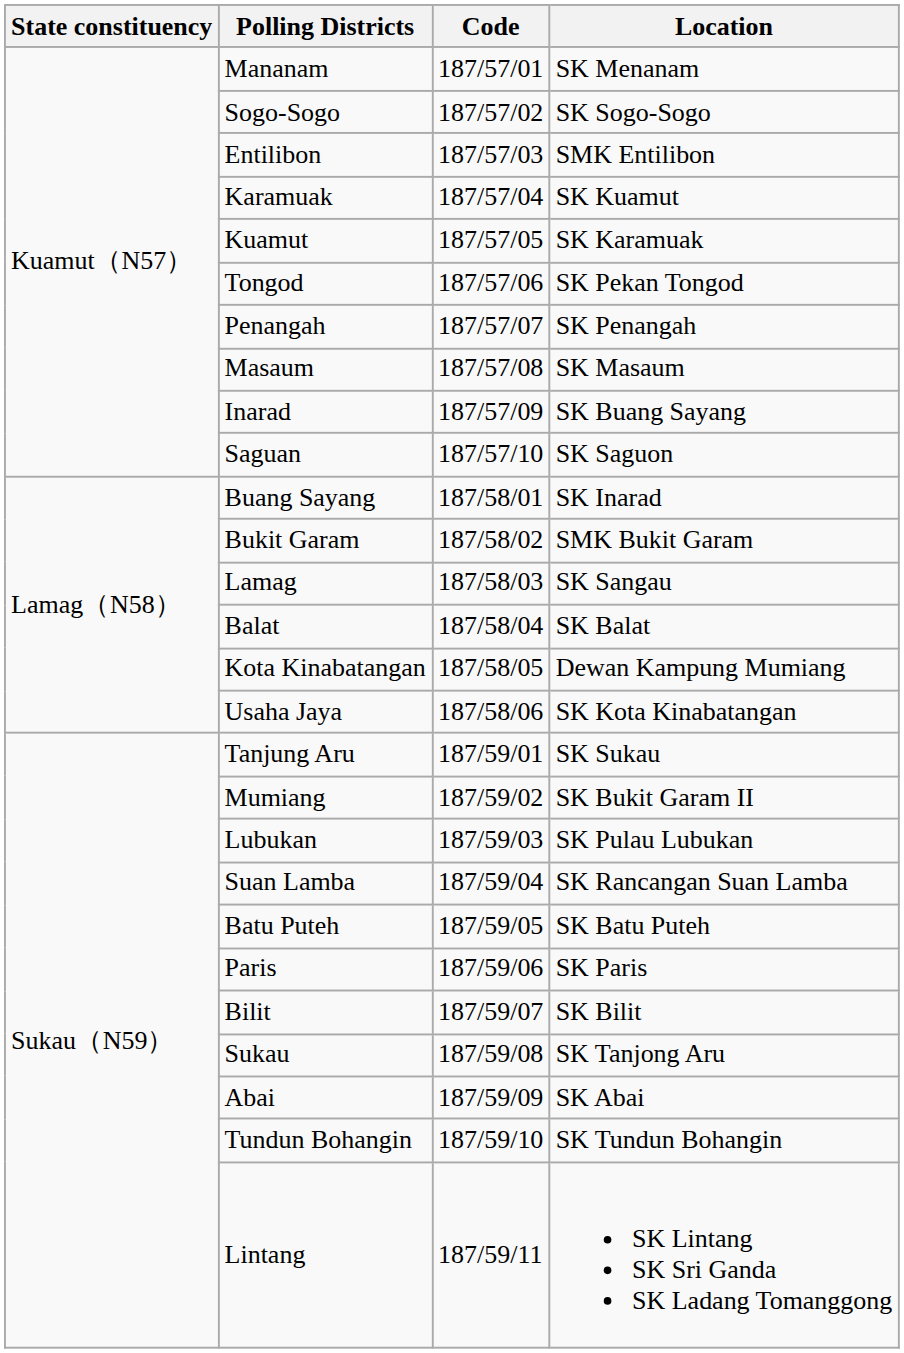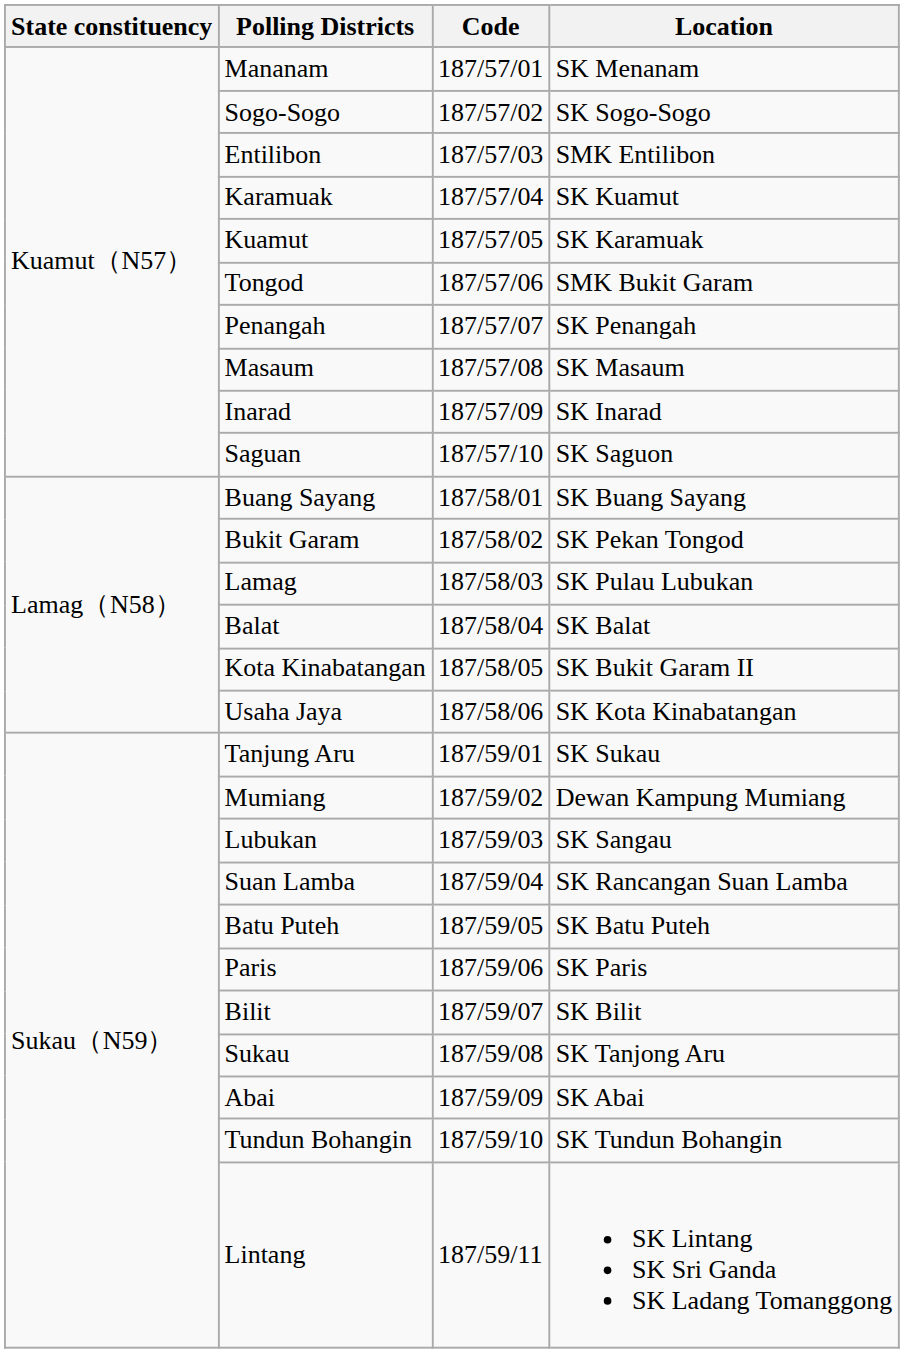 <table class="wikitable sortable mw-collapsible" style="white-space:nowrap;font-size:85%">
 <tr>
 <th>State constituency</th>
 <th>Polling Districts</th>
 <th>Code</th>
 <th>Location</th>
 </tr>
 <tr>
 <td rowspan="10">Kuamut（N57）</td>
 <td>Mananam</td>
 <td>187/57/01</td>
 <td>SK Menanam</td>
 </tr>
 <tr>
 <td>Sogo-Sogo</td>
 <td>187/57/02</td>
 <td>SK Sogo-Sogo</td>
 </tr>
 <tr>
 <td>Entilibon</td>
 <td>187/57/03</td>
 <td>SMK Entilibon</td>
 </tr>
 <tr>
 <td>Karamuak</td>
 <td>187/57/04</td>
 <td>SK Kuamut</td>
 </tr>
 <tr>
 <td>Kuamut</td>
 <td>187/57/05</td>
 <td>SK Karamuak</td>
 </tr>
 <tr>
 <td>Tongod</td>
 <td>187/57/06</td>
-<td>SK Pekan Tongod</td>
+<td>SMK Bukit Garam</td>
 </tr>
 <tr>
 <td>Penangah</td>
 <td>187/57/07</td>
 <td>SK Penangah</td>
 </tr>
 <tr>
 <td>Masaum</td>
 <td>187/57/08</td>
 <td>SK Masaum</td>
 </tr>
 <tr>
 <td>Inarad</td>
 <td>187/57/09</td>
-<td>SK Buang Sayang</td>
+<td>SK Inarad</td>
 </tr>
 <tr>
 <td>Saguan</td>
 <td>187/57/10</td>
 <td>SK Saguon</td>
 </tr>
 <tr>
 <td rowspan="6">Lamag（N58）</td>
 <td>Buang Sayang</td>
 <td>187/58/01</td>
-<td>SK Inarad</td>
+<td>SK Buang Sayang</td>
 </tr>
 <tr>
 <td>Bukit Garam</td>
 <td>187/58/02</td>
-<td>SMK Bukit Garam</td>
+<td>SK Pekan Tongod</td>
 </tr>
 <tr>
 <td>Lamag</td>
 <td>187/58/03</td>
-<td>SK Sangau</td>
+<td>SK Pulau Lubukan</td>
 </tr>
 <tr>
 <td>Balat</td>
 <td>187/58/04</td>
 <td>SK Balat</td>
 </tr>
 <tr>
 <td>Kota Kinabatangan</td>
 <td>187/58/05</td>
-<td>Dewan Kampung Mumiang</td>
+<td>SK Bukit Garam II</td>
 </tr>
 <tr>
 <td>Usaha Jaya</td>
 <td>187/58/06</td>
 <td>SK Kota Kinabatangan</td>
 </tr>
 <tr>
 <td rowspan="11">Sukau（N59）</td>
 <td>Tanjung Aru</td>
 <td>187/59/01</td>
 <td>SK Sukau</td>
 </tr>
 <tr>
 <td>Mumiang</td>
 <td>187/59/02</td>
-<td>SK Bukit Garam II</td>
+<td>Dewan Kampung Mumiang</td>
 </tr>
 <tr>
 <td>Lubukan</td>
 <td>187/59/03</td>
-<td>SK Pulau Lubukan</td>
+<td>SK Sangau</td>
 </tr>
 <tr>
 <td>Suan Lamba</td>
 <td>187/59/04</td>
 <td>SK Rancangan Suan Lamba</td>
 </tr>
 <tr>
 <td>Batu Puteh</td>
 <td>187/59/05</td>
 <td>SK Batu Puteh</td>
 </tr>
 <tr>
 <td>Paris</td>
 <td>187/59/06</td>
 <td>SK Paris</td>
 </tr>
 <tr>
 <td>Bilit</td>
 <td>187/59/07</td>
 <td>SK Bilit</td>
 </tr>
 <tr>
 <td>Sukau</td>
 <td>187/59/08</td>
 <td>SK Tanjong Aru</td>
 </tr>
 <tr>
 <td>Abai</td>
 <td>187/59/09</td>
 <td>SK Abai</td>
 </tr>
 <tr>
 <td>Tundun Bohangin</td>
 <td>187/59/10</td>
 <td>SK Tundun Bohangin</td>
 </tr>
 <tr>
 <td>Lintang</td>
 <td>187/59/11</td>
 <td><br><ul><li>SK Lintang</li><li>SK Sri Ganda</li><li>SK Ladang Tomanggong</li></ul></td>
 </tr>
 </table>
